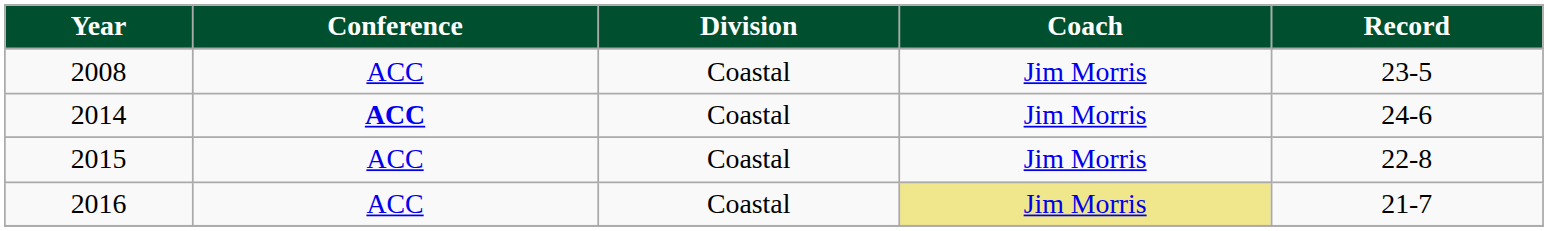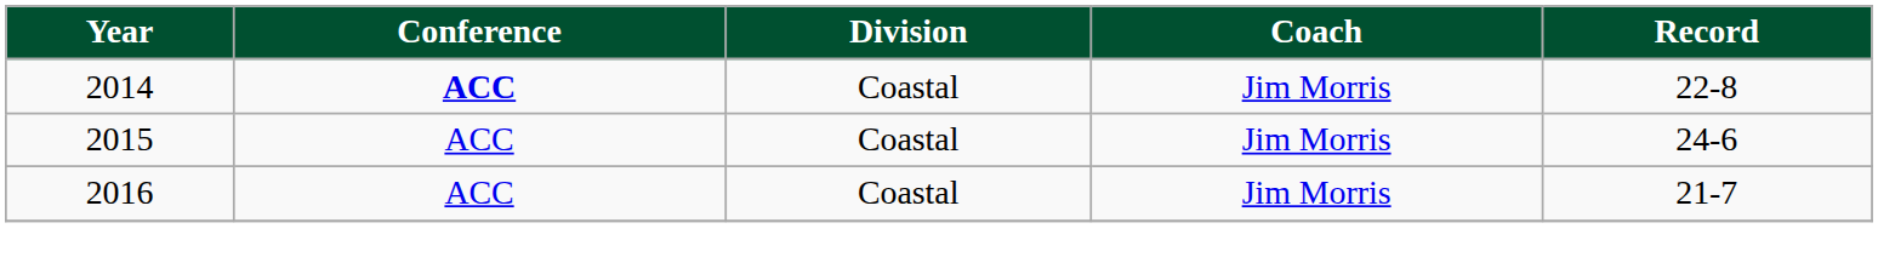 <table cellpadding="1" border="1" cellspacing="1" width="70%" class="wikitable sortable" style="text-align:center;">
 <tr>
 <th style="background: #005030; color:white;">Year</th>
 <th style="background: #005030; color:white;">Conference</th>
 <th style="background: #005030; color:white;">Division</th>
 <th style="background: #005030; color:white;">Coach</th>
 <th style="background: #005030; color:white;">Record</th>
 </tr>
 <tr>
-<td>2008</td>
-<td><a href='#'>ACC</a></td>
-<td>Coastal</td>
-<td><a href='#'>Jim Morris</a></td>
-<td>23-5</td>
-</tr>
-<tr>
 <td>2014</td>
 <td><strong><a href='#'>ACC</a></strong></td>
 <td>Coastal</td>
 <td><a href='#'>Jim Morris</a></td>
-<td>24-6</td>
+<td>22-8</td>
 </tr>
 <tr>
 <td>2015</td>
 <td><a href='#'>ACC</a></td>
 <td>Coastal</td>
 <td><a href='#'>Jim Morris</a></td>
-<td>22-8</td>
+<td>24-6</td>
 </tr>
 <tr>
 <td>2016</td>
 <td><a href='#'>ACC</a></td>
 <td>Coastal</td>
-<td style="background: khaki;"><a href='#'>Jim Morris</a></td>
+<td><a href='#'>Jim Morris</a></td>
 <td>21-7</td>
 </tr>
 <tr>
 </tr>
 </table>
